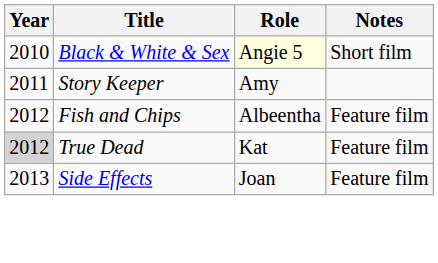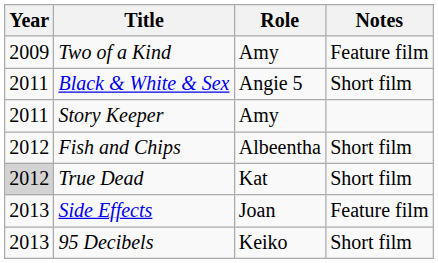 <table class="wikitable">
 <tr>
 <th>Year</th>
 <th>Title</th>
 <th>Role</th>
 <th>Notes</th>
 </tr>
 <tr>
-<td>2010</td>
+<td>2009</td>
+<td><em>Two of a Kind</em></td>
+<td>Amy</td>
+<td>Feature film</td>
+</tr>
+<tr>
+<td>2011</td>
 <td><em><a href='#'>Black & White & Sex</a></em></td>
-<td style="background: lightyellow;">Angie 5</td>
+<td>Angie 5</td>
 <td>Short film</td>
 </tr>
 <tr>
 <td>2011</td>
 <td><em>Story Keeper</em></td>
 <td>Amy</td>
 <td></td>
 </tr>
 <tr>
 <td>2012</td>
 <td><em>Fish and Chips</em></td>
 <td>Albeentha</td>
-<td>Feature film</td>
+<td>Short film</td>
 </tr>
 <tr>
 <td style="background: lightgrey;">2012</td>
 <td><em>True Dead</em></td>
 <td>Kat</td>
-<td>Feature film</td>
+<td>Short film</td>
 </tr>
 <tr>
 <td>2013</td>
 <td><em><a href='#'>Side Effects</a></em></td>
 <td>Joan</td>
 <td>Feature film</td>
 </tr>
+<tr>
+<td>2013</td>
+<td><em>95 Decibels</em></td>
+<td>Keiko</td>
+<td>Short film</td>
+</tr>
 </table>
